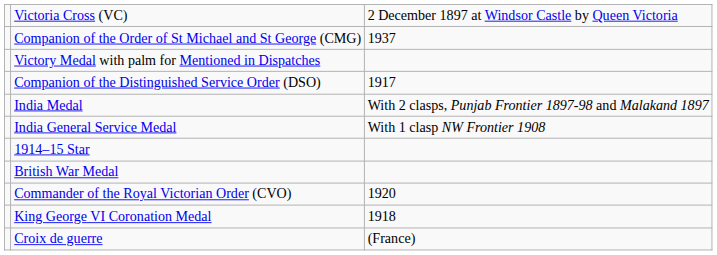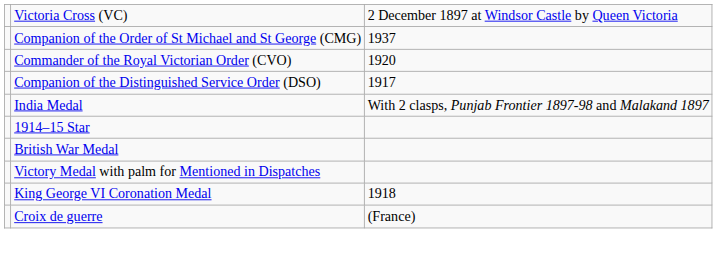 <table class="wikitable">
 <tr>
 <td></td>
 <td><a href='#'>Victoria Cross</a> (VC)</td>
 <td>2 December 1897 at <a href='#'>Windsor Castle</a> by <a href='#'>Queen Victoria</a></td>
 </tr>
 <tr>
 <td></td>
 <td><a href='#'>Companion of the Order of St Michael and St George</a> (CMG)</td>
 <td>1937</td>
 </tr>
 <tr>
 <td></td>
-<td><a href='#'>Victory Medal</a> with palm for <a href='#'>Mentioned in Dispatches</a></td>
-<td></td>
+<td><a href='#'>Commander of the Royal Victorian Order</a> (CVO)</td>
+<td>1920</td>
 </tr>
 <tr>
 <td></td>
 <td><a href='#'>Companion of the Distinguished Service Order</a> (DSO)</td>
 <td>1917</td>
 </tr>
 <tr>
 <td></td>
 <td><a href='#'>India Medal</a></td>
 <td>With 2 clasps, <em>Punjab Frontier 1897-98</em> and <em>Malakand 1897</em></td>
 </tr>
 <tr>
 <td></td>
-<td><a href='#'>India General Service Medal</a></td>
-<td>With 1 clasp <em>NW Frontier 1908</em></td>
-</tr>
-<tr>
-<td></td>
 <td><a href='#'>1914–15 Star</a></td>
 <td></td>
 </tr>
 <tr>
 <td></td>
 <td><a href='#'>British War Medal</a></td>
 <td></td>
 </tr>
 <tr>
 <td></td>
-<td><a href='#'>Commander of the Royal Victorian Order</a> (CVO)</td>
-<td>1920</td>
+<td><a href='#'>Victory Medal</a> with palm for <a href='#'>Mentioned in Dispatches</a></td>
+<td></td>
 </tr>
 <tr>
 <td></td>
 <td><a href='#'>King George VI Coronation Medal</a></td>
 <td>1918</td>
 </tr>
 <tr>
 <td></td>
 <td><a href='#'>Croix de guerre</a></td>
 <td>(France)</td>
 </tr>
 </table>
